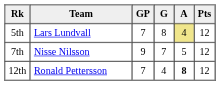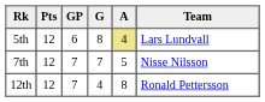 <table border=1 cellpadding=5 cellspacing=0>
 <tr>
 <th bgcolor="#efefef" width="20">Rk</th>
-<th bgcolor="#efefef" width="150">Team</th>
+<th bgcolor="#efefef" width="20">Pts</th>
 <th bgcolor="#efefef" width="20">GP</th>
 <th bgcolor="#efefef" width="20">G</th>
 <th bgcolor="#efefef" width="20">A</th>
-<th bgcolor="#efefef" width="20">Pts</th>
+<th bgcolor="#efefef" width="150">Team</th>
 </tr>
 <tr align=center>
 <td>5th</td>
-<td align=left> <a href='#'>Lars Lundvall</a></td>
-<td>7</td>
+<td>12</td>
+<td>6</td>
 <td>8</td>
 <td style="background: khaki;">4</td>
-<td>12</td>
+<td align=left> <a href='#'>Lars Lundvall</a></td>
 </tr>
 <tr align=center>
 <td>7th</td>
-<td align=left> <a href='#'>Nisse Nilsson</a></td>
-<td>9</td>
+<td>12</td>
+<td>7</td>
 <td>7</td>
 <td>5</td>
-<td>12</td>
+<td align=left> <a href='#'>Nisse Nilsson</a></td>
 </tr>
 <tr align=center>
 <td>12th</td>
-<td align=left> <a href='#'>Ronald Pettersson</a></td>
+<td>12</td>
 <td>7</td>
 <td>4</td>
-<td><strong>8</strong></td>
-<td>12</td>
+<td>8</td>
+<td align=left> <a href='#'>Ronald Pettersson</a></td>
 </tr>
 </table>
